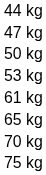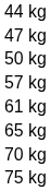 <table>
 <tr>
 <td>44 kg</td>
 <td></td>
 <td></td>
 <td></td>
 </tr>
 <tr>
 <td>47 kg</td>
 <td></td>
 <td></td>
 <td></td>
 </tr>
 <tr>
 <td>50 kg</td>
 <td></td>
 <td></td>
 <td></td>
 </tr>
 <tr>
-<td>53 kg</td>
+<td>57 kg</td>
 <td></td>
 <td></td>
 <td></td>
 </tr>
 <tr>
 <td>61 kg</td>
 <td></td>
 <td></td>
 <td></td>
 </tr>
 <tr>
 <td>65 kg</td>
 <td></td>
 <td></td>
 <td></td>
 </tr>
 <tr>
 <td>70 kg</td>
 <td></td>
 <td></td>
 <td></td>
 </tr>
 <tr>
 <td>75 kg</td>
 <td></td>
 <td></td>
 <td></td>
 </tr>
 </table>
